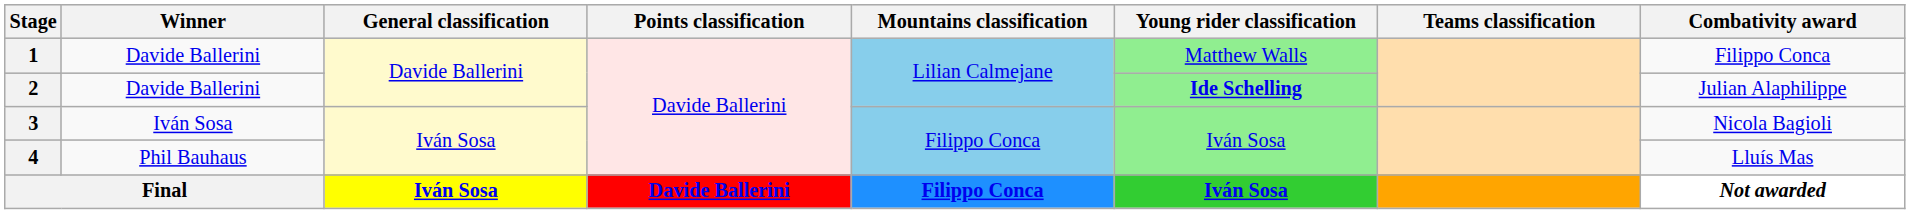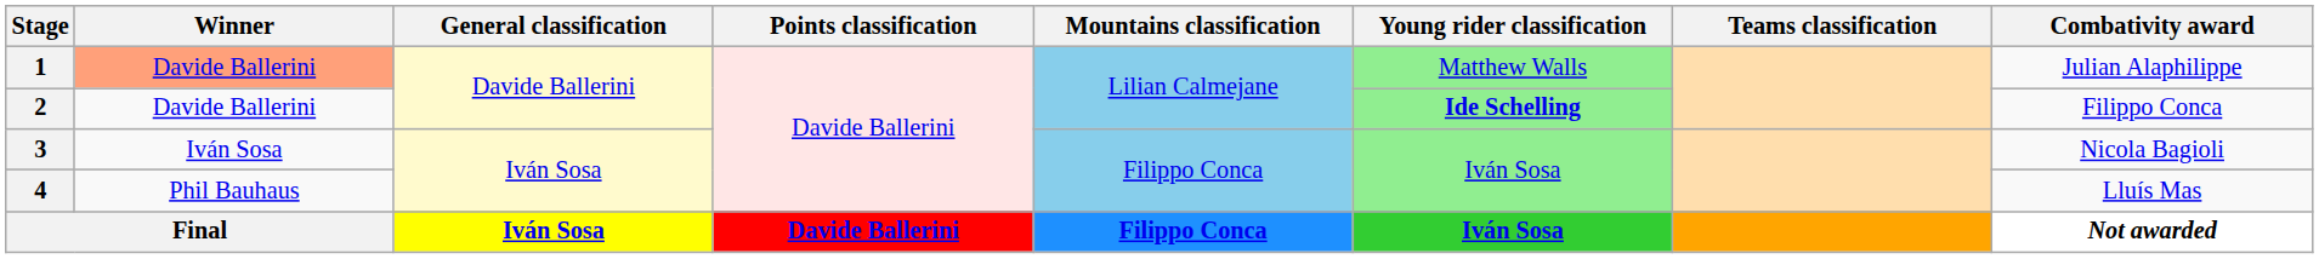 <table class="wikitable" style="text-align: center; font-size:smaller;">
 <tr style="background:#efefef;">
 <th style="width:2%;">Stage</th>
 <th style="width:14%;">Winner</th>
 <th style="width:14%;">General classification<br></th>
 <th style="width:14%;">Points classification<br></th>
 <th style="width:14%;">Mountains classification<br></th>
 <th style="width:14%;">Young rider classification<br></th>
 <th style="width:14%;">Teams classification<br></th>
 <th style="width:14%;">Combativity award</th>
 </tr>
 <tr>
 <th>1</th>
-<td><a href='#'>Davide Ballerini</a></td>
+<td style="background: lightsalmon;"><a href='#'>Davide Ballerini</a></td>
 <td style="background:LemonChiffon;" rowspan="2"><a href='#'>Davide Ballerini</a></td>
 <td style="background:#FFE6E6;" rowspan="4"><a href='#'>Davide Ballerini</a></td>
 <td style="background:skyblue;" rowspan="2"><a href='#'>Lilian Calmejane</a></td>
 <td style="background:lightgreen;"><a href='#'>Matthew Walls</a></td>
 <td style="background:navajowhite;" rowspan="2"></td>
-<td style="background:offwhite;"><a href='#'>Filippo Conca</a></td>
+<td style="background:offwhite;"><a href='#'>Julian Alaphilippe</a></td>
 </tr>
 <tr>
 <th>2</th>
 <td><a href='#'>Davide Ballerini</a></td>
 <td style="background:lightgreen;"><strong><a href='#'>Ide Schelling</a></strong></td>
-<td style="background:offwhite;"><a href='#'>Julian Alaphilippe</a></td>
+<td style="background:offwhite;"><a href='#'>Filippo Conca</a></td>
 </tr>
 <tr>
 <th>3</th>
 <td><a href='#'>Iván Sosa</a></td>
 <td style="background:LemonChiffon;" rowspan="2"><a href='#'>Iván Sosa</a></td>
 <td style="background:skyblue;" rowspan="2"><a href='#'>Filippo Conca</a></td>
 <td style="background:lightgreen;" rowspan="2"><a href='#'>Iván Sosa</a></td>
 <td style="background:navajowhite;" rowspan="2"></td>
 <td style="background:offwhite;"><a href='#'>Nicola Bagioli</a></td>
 </tr>
 <tr>
 <th>4</th>
 <td><a href='#'>Phil Bauhaus</a></td>
 <td style="background:offwhite;"><a href='#'>Lluís Mas</a></td>
 </tr>
 <tr>
 <th colspan="2">Final</th>
 <th style="background:yellow;"><a href='#'>Iván Sosa</a></th>
 <th style="background:#f00;"><a href='#'>Davide Ballerini</a></th>
 <th style="background:dodgerblue;"><a href='#'>Filippo Conca</a></th>
 <th style="background:limegreen;"><a href='#'>Iván Sosa</a></th>
 <th style="background:orange;"></th>
 <td style="background:white;"><strong><em>Not awarded</em></strong></td>
 </tr>
 </table>
